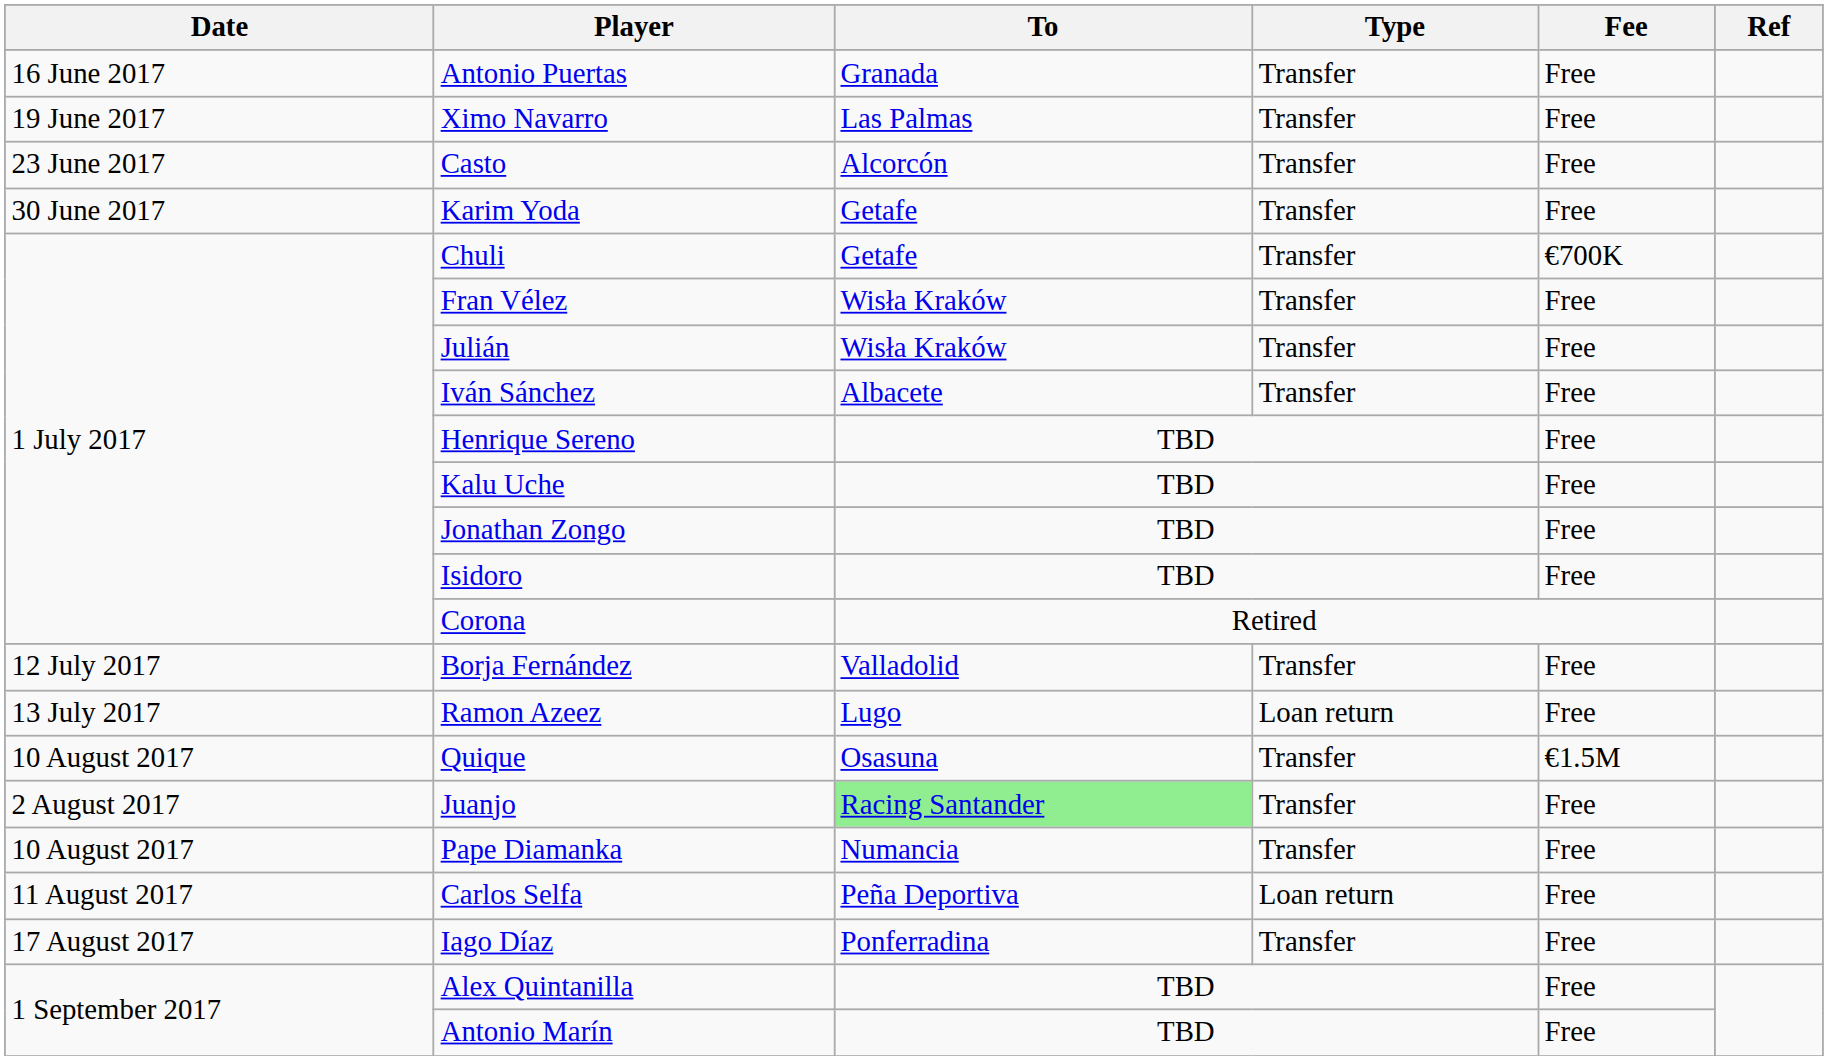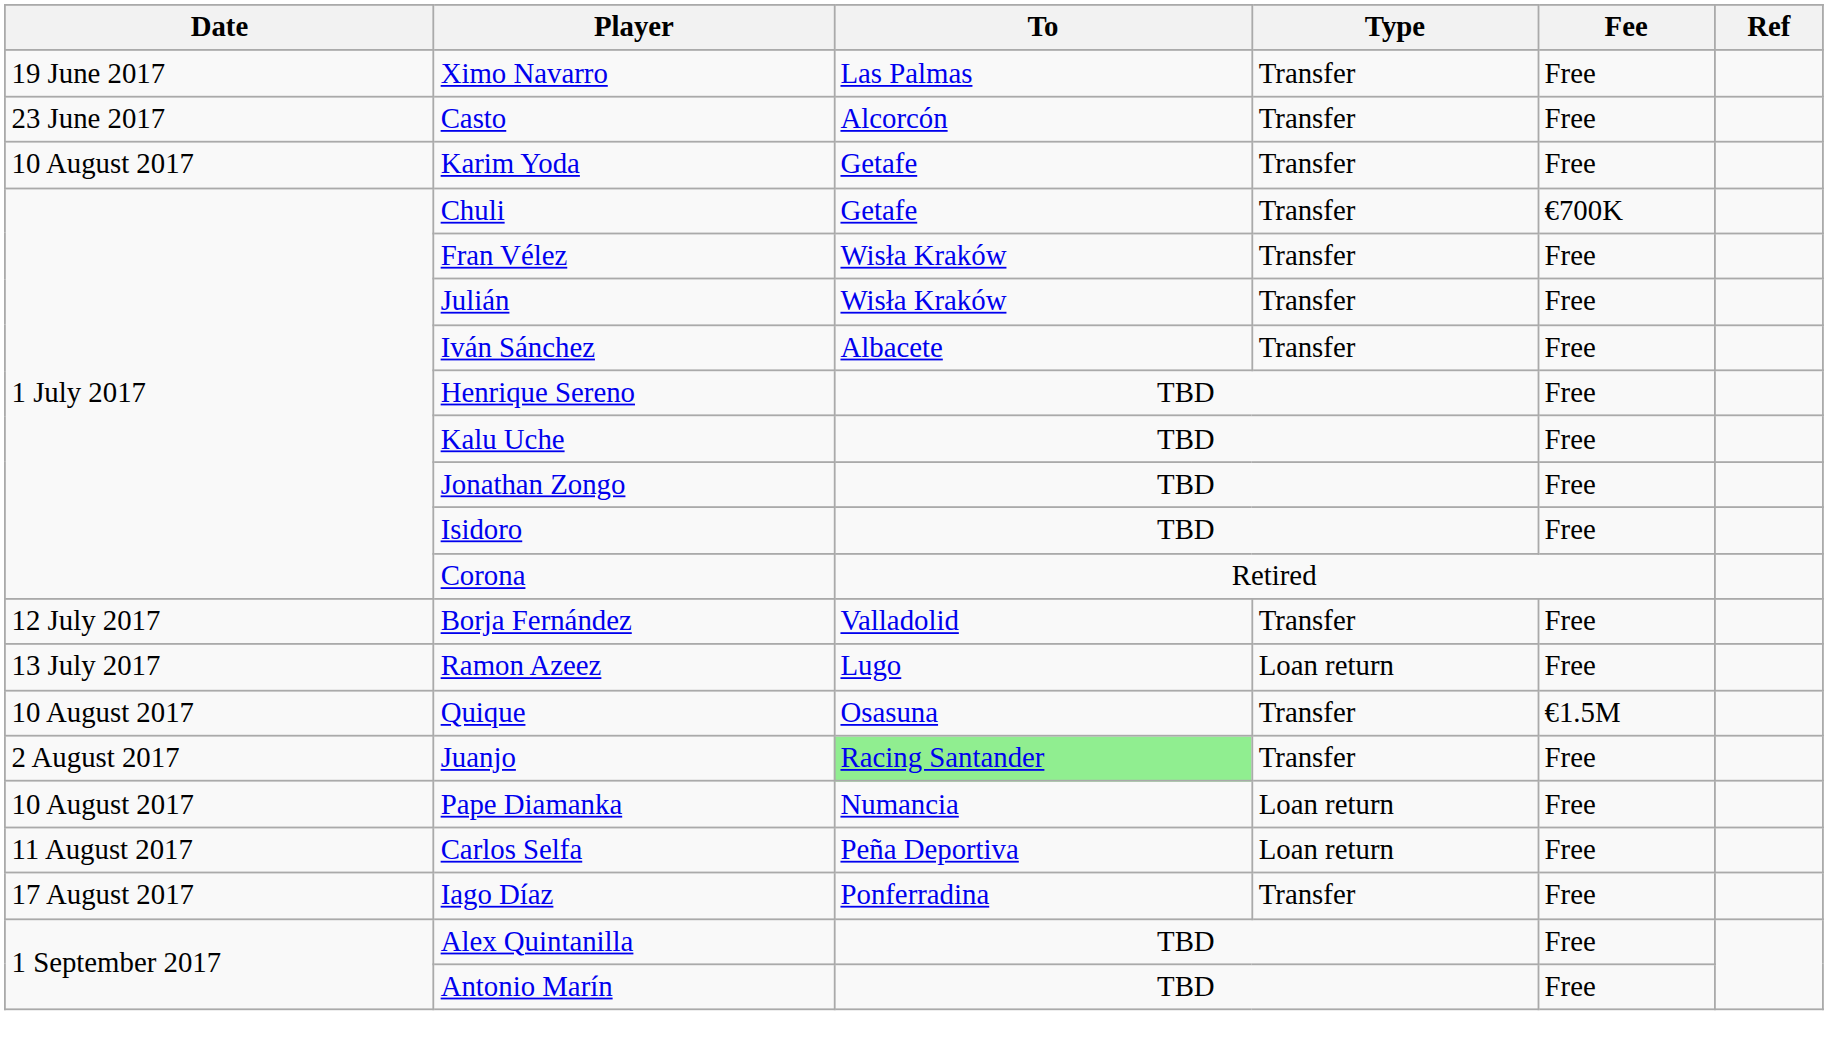 <table class="wikitable" style="width:80%;">
 <tr>
 <th>Date</th>
 <th>Player</th>
 <th>To</th>
 <th>Type</th>
 <th>Fee</th>
 <th>Ref</th>
-</tr>
-<tr>
-<td>16 June 2017</td>
-<td> <a href='#'>Antonio Puertas</a></td>
-<td> <a href='#'>Granada</a></td>
-<td>Transfer</td>
-<td>Free</td>
-<td></td>
 </tr>
 <tr>
 <td>19 June 2017</td>
 <td> <a href='#'>Ximo Navarro</a></td>
 <td> <a href='#'>Las Palmas</a></td>
 <td>Transfer</td>
 <td>Free</td>
 <td></td>
 </tr>
 <tr>
 <td>23 June 2017</td>
 <td> <a href='#'>Casto</a></td>
 <td> <a href='#'>Alcorcón</a></td>
 <td>Transfer</td>
 <td>Free</td>
 <td></td>
 </tr>
 <tr>
-<td>30 June 2017</td>
+<td>10 August 2017</td>
 <td> <a href='#'>Karim Yoda</a></td>
 <td> <a href='#'>Getafe</a></td>
 <td>Transfer</td>
 <td>Free</td>
 <td></td>
 </tr>
 <tr>
 <td rowspan="9">1 July 2017</td>
 <td> <a href='#'>Chuli</a></td>
 <td> <a href='#'>Getafe</a></td>
 <td>Transfer</td>
 <td>€700K</td>
 <td></td>
 </tr>
 <tr>
 <td> <a href='#'>Fran Vélez</a></td>
 <td> <a href='#'>Wisła Kraków</a></td>
 <td>Transfer</td>
 <td>Free</td>
 <td></td>
 </tr>
 <tr>
 <td> <a href='#'>Julián</a></td>
 <td> <a href='#'>Wisła Kraków</a></td>
 <td>Transfer</td>
 <td>Free</td>
 <td></td>
 </tr>
 <tr>
 <td> <a href='#'>Iván Sánchez</a></td>
 <td> <a href='#'>Albacete</a></td>
 <td>Transfer</td>
 <td>Free</td>
 <td></td>
 </tr>
 <tr>
 <td> <a href='#'>Henrique Sereno</a></td>
 <td colspan="2" style="text-align:center;">TBD</td>
 <td>Free</td>
 <td></td>
 </tr>
 <tr>
 <td> <a href='#'>Kalu Uche</a></td>
 <td colspan="2" style="text-align:center;">TBD</td>
 <td>Free</td>
 <td></td>
 </tr>
 <tr>
 <td> <a href='#'>Jonathan Zongo</a></td>
 <td colspan="2" style="text-align:center;">TBD</td>
 <td>Free</td>
 <td></td>
 </tr>
 <tr>
 <td> <a href='#'>Isidoro</a></td>
 <td colspan="2" style="text-align:center;">TBD</td>
 <td>Free</td>
 <td></td>
 </tr>
 <tr>
 <td> <a href='#'>Corona</a></td>
 <td colspan="3" style="text-align:center;">Retired</td>
 <td></td>
 </tr>
 <tr>
 <td>12 July 2017</td>
 <td> <a href='#'>Borja Fernández</a></td>
 <td> <a href='#'>Valladolid</a></td>
 <td>Transfer</td>
 <td>Free</td>
 <td></td>
 </tr>
 <tr>
 <td>13 July 2017</td>
 <td> <a href='#'>Ramon Azeez</a></td>
 <td> <a href='#'>Lugo</a></td>
 <td>Loan return</td>
 <td>Free</td>
 <td></td>
 </tr>
 <tr>
 <td>10 August 2017</td>
 <td> <a href='#'>Quique</a></td>
 <td> <a href='#'>Osasuna</a></td>
 <td>Transfer</td>
 <td>€1.5M</td>
 <td></td>
 </tr>
 <tr>
 <td>2 August 2017</td>
 <td> <a href='#'>Juanjo</a></td>
 <td style="background: lightgreen;"> <a href='#'>Racing Santander</a></td>
 <td>Transfer</td>
 <td>Free</td>
 <td></td>
 </tr>
 <tr>
 <td>10 August 2017</td>
 <td> <a href='#'>Pape Diamanka</a></td>
 <td> <a href='#'>Numancia</a></td>
-<td>Transfer</td>
+<td>Loan return</td>
 <td>Free</td>
 <td></td>
 </tr>
 <tr>
 <td>11 August 2017</td>
 <td> <a href='#'>Carlos Selfa</a></td>
 <td> <a href='#'>Peña Deportiva</a></td>
 <td>Loan return</td>
 <td>Free</td>
 <td></td>
 </tr>
 <tr>
 <td>17 August 2017</td>
 <td> <a href='#'>Iago Díaz</a></td>
 <td> <a href='#'>Ponferradina</a></td>
 <td>Transfer</td>
 <td>Free</td>
 <td></td>
 </tr>
 <tr>
 <td rowspan="2">1 September 2017</td>
 <td> <a href='#'>Alex Quintanilla</a></td>
 <td colspan="2" style="text-align:center;">TBD</td>
 <td>Free</td>
 <td rowspan="2"></td>
 </tr>
 <tr>
 <td> <a href='#'>Antonio Marín</a></td>
 <td colspan="2" style="text-align:center;">TBD</td>
 <td>Free</td>
 </tr>
 </table>
